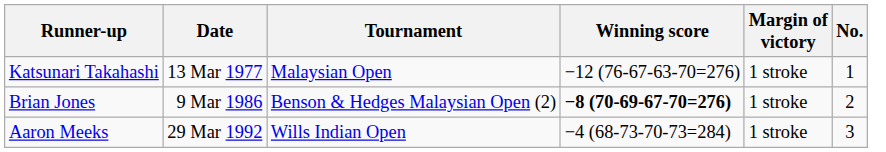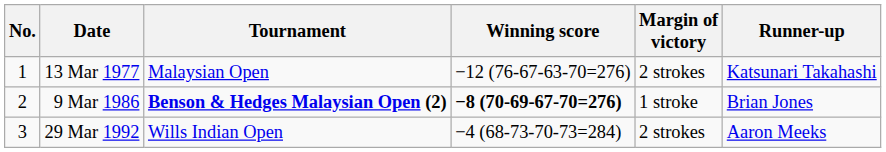 <table class="wikitable" style="font-size:95%;">
 <tr>
-<th>Runner-up</th>
+<th>No.</th>
 <th>Date</th>
 <th>Tournament</th>
 <th>Winning score</th>
 <th>Margin of<br>victory</th>
-<th>No.</th>
+<th>Runner-up</th>
 </tr>
 <tr>
-<td> <a href='#'>Katsunari Takahashi</a></td>
+<td align=center>1</td>
 <td align=right>13 Mar <a href='#'>1977</a></td>
 <td><a href='#'>Malaysian Open</a></td>
 <td>−12 (76-67-63-70=276)</td>
-<td>1 stroke</td>
-<td align=center>1</td>
+<td>2 strokes</td>
+<td> <a href='#'>Katsunari Takahashi</a></td>
 </tr>
 <tr>
-<td> <a href='#'>Brian Jones</a></td>
+<td align=center>2</td>
 <td align=right>9 Mar <a href='#'>1986</a></td>
-<td><a href='#'>Benson & Hedges Malaysian Open</a> (2)</td>
+<td><strong><a href='#'>Benson & Hedges Malaysian Open</a> (2)</strong></td>
 <td><strong>−8 (70-69-67-70=276)</strong></td>
 <td>1 stroke</td>
-<td align=center>2</td>
+<td> <a href='#'>Brian Jones</a></td>
 </tr>
 <tr>
-<td> <a href='#'>Aaron Meeks</a></td>
+<td align=center>3</td>
 <td align=right>29 Mar <a href='#'>1992</a></td>
 <td><a href='#'>Wills Indian Open</a></td>
 <td>−4 (68-73-70-73=284)</td>
-<td>1 stroke</td>
-<td align=center>3</td>
+<td>2 strokes</td>
+<td> <a href='#'>Aaron Meeks</a></td>
 </tr>
 </table>
